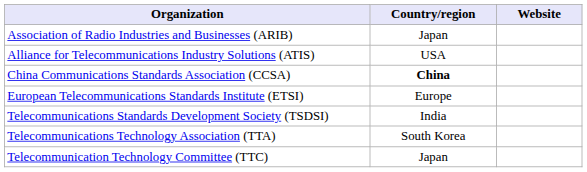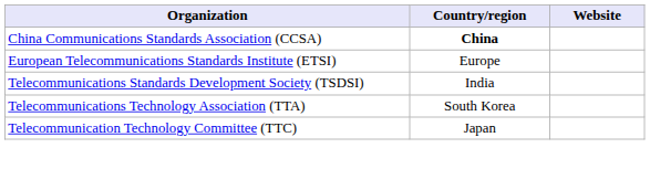 <table border="0" style="background:#ffffff" align="top" class="sortable wikitable">
 <tr>
 <th width="450 px" style="background:Lavender; color:Black">Organization</th>
 <th width="150 px" style="background:Lavender; color:Black">Country/region</th>
 <th width="100 px" style="background:Lavender; color:Black">Website</th>
-</tr>
-<tr>
-<td><a href='#'>Association of Radio Industries and Businesses</a> (ARIB)</td>
-<td align="center">Japan</td>
-<td align="center"></td>
-</tr>
-<tr>
-<td><a href='#'>Alliance for Telecommunications Industry Solutions</a> (ATIS)</td>
-<td align="center">USA</td>
-<td align="center"></td>
 </tr>
 <tr>
 <td><a href='#'>China Communications Standards Association</a> (CCSA)</td>
 <td align="center"><strong>China</strong></td>
 <td align="center"></td>
 </tr>
 <tr>
 <td><a href='#'>European Telecommunications Standards Institute</a> (ETSI)</td>
 <td align="center">Europe</td>
 <td align="center"></td>
 </tr>
 <tr>
 <td><a href='#'>Telecommunications Standards Development Society</a> (TSDSI)</td>
 <td align="center">India</td>
 <td align="center"></td>
 </tr>
 <tr>
 <td><a href='#'>Telecommunications Technology Association</a> (TTA)</td>
 <td align="center">South Korea</td>
 <td align="center"></td>
 </tr>
 <tr>
 <td><a href='#'>Telecommunication Technology Committee</a> (TTC)</td>
 <td align="center">Japan</td>
 <td align="center"></td>
 </tr>
 </table>
